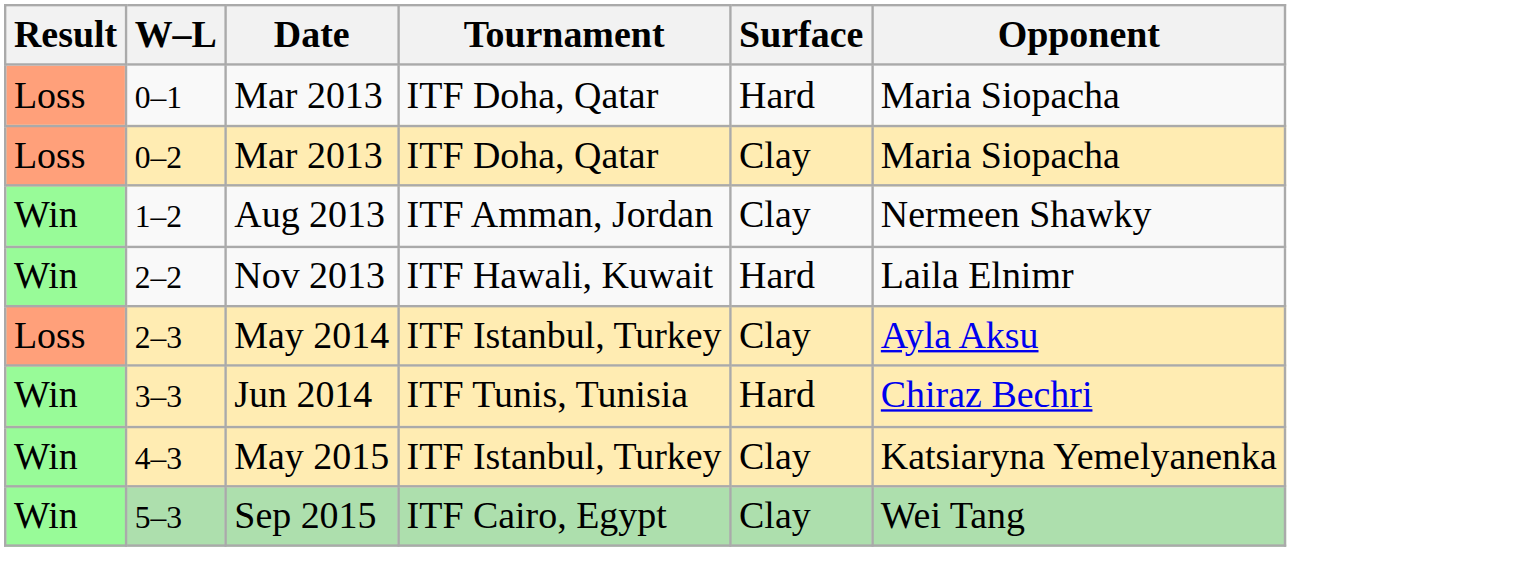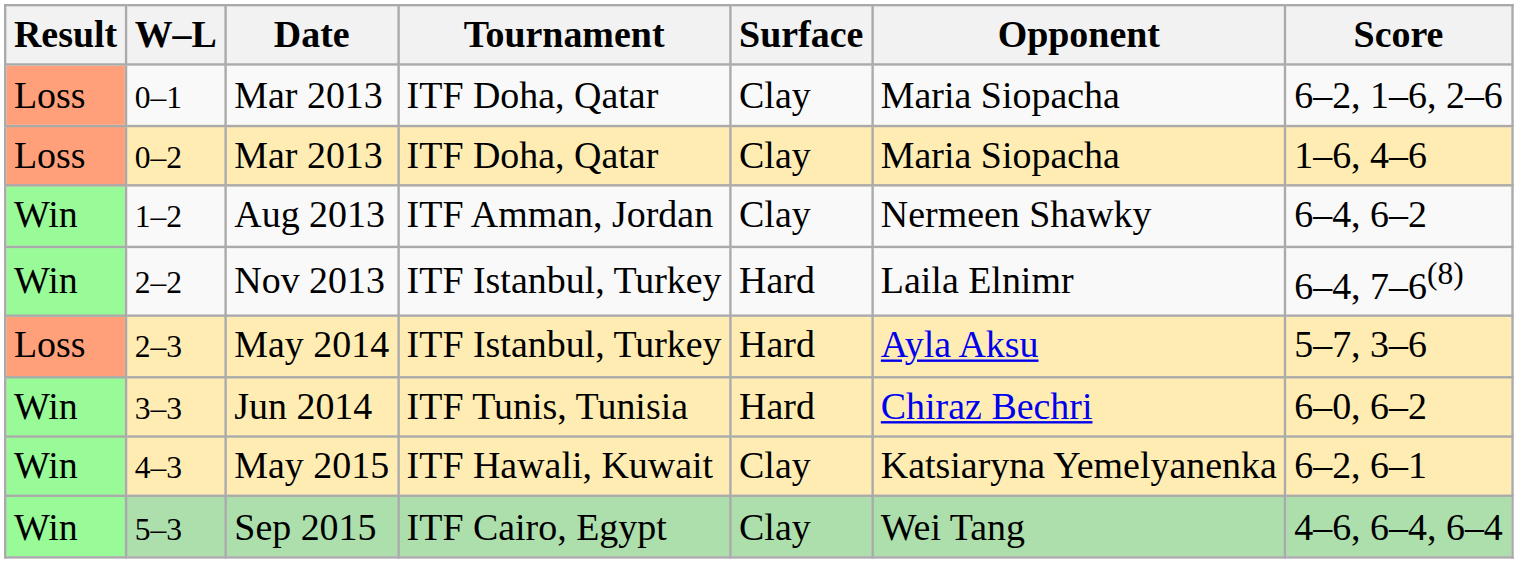 <table class="sortable wikitable">
 <tr>
 <th>Result</th>
 <th class=unsortable>W–L</th>
 <th>Date</th>
 <th>Tournament</th>
 <th>Surface</th>
 <th>Opponent</th>
+<th class=unsortable>Score</th>
 </tr>
 <tr>
 <td style="background:#ffa07a;">Loss</td>
 <td><small>0–1</small></td>
 <td>Mar 2013</td>
 <td>ITF Doha, Qatar</td>
-<td>Hard</td>
+<td>Clay</td>
 <td> Maria Siopacha</td>
+<td>6–2, 1–6, 2–6</td>
 </tr>
 <tr bgcolor=#ffecb2>
 <td style="background:#ffa07a;">Loss</td>
 <td><small>0–2</small></td>
 <td>Mar 2013</td>
 <td>ITF Doha, Qatar</td>
 <td>Clay</td>
 <td> Maria Siopacha</td>
+<td>1–6, 4–6</td>
 </tr>
 <tr>
 <td style="background:#98fb98;">Win</td>
 <td><small>1–2</small></td>
 <td>Aug 2013</td>
 <td>ITF Amman, Jordan</td>
 <td>Clay</td>
 <td> Nermeen Shawky</td>
+<td>6–4, 6–2</td>
 </tr>
 <tr>
 <td style="background:#98fb98;">Win</td>
 <td><small>2–2</small></td>
 <td>Nov 2013</td>
-<td>ITF Hawali, Kuwait</td>
+<td>ITF Istanbul, Turkey</td>
 <td>Hard</td>
 <td> Laila Elnimr</td>
+<td>6–4, 7–6<sup>(8)</sup></td>
 </tr>
 <tr bgcolor=#ffecb2>
 <td style="background:#ffa07a;">Loss</td>
 <td><small>2–3</small></td>
 <td>May 2014</td>
 <td>ITF Istanbul, Turkey</td>
-<td>Clay</td>
+<td>Hard</td>
 <td> <a href='#'>Ayla Aksu</a></td>
+<td>5–7, 3–6</td>
 </tr>
 <tr bgcolor=#ffecb2>
 <td style="background:#98fb98;">Win</td>
 <td><small>3–3</small></td>
 <td>Jun 2014</td>
 <td>ITF Tunis, Tunisia</td>
 <td>Hard</td>
 <td> <a href='#'>Chiraz Bechri</a></td>
+<td>6–0, 6–2</td>
 </tr>
 <tr bgcolor=#ffecb2>
 <td style="background:#98fb98;">Win</td>
 <td><small>4–3</small></td>
 <td>May 2015</td>
-<td>ITF Istanbul, Turkey</td>
+<td>ITF Hawali, Kuwait</td>
 <td>Clay</td>
 <td> Katsiaryna Yemelyanenka</td>
+<td>6–2, 6–1</td>
 </tr>
 <tr bgcolor="#ADDFAD">
 <td style="background:#98fb98;">Win</td>
 <td><small>5–3</small></td>
 <td>Sep 2015</td>
 <td>ITF Cairo, Egypt</td>
 <td>Clay</td>
 <td> Wei Tang</td>
+<td>4–6, 6–4, 6–4</td>
 </tr>
 </table>
